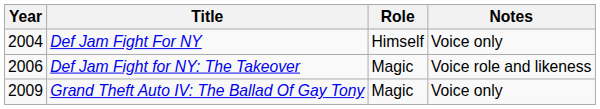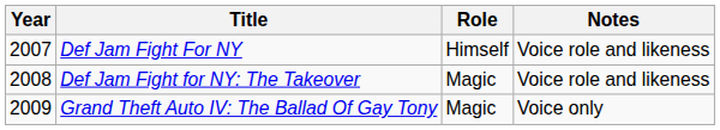 <table class="wikitable sortable">
 <tr>
 <th>Year</th>
 <th>Title</th>
 <th>Role</th>
 <th>Notes</th>
 </tr>
 <tr>
-<td>2004</td>
+<td>2007</td>
 <td><em><a href='#'>Def Jam Fight For NY</a></em></td>
 <td>Himself</td>
-<td>Voice only</td>
+<td>Voice role and likeness</td>
 </tr>
 <tr>
-<td>2006</td>
+<td>2008</td>
 <td><em><a href='#'>Def Jam Fight for NY: The Takeover</a></em></td>
 <td>Magic</td>
 <td>Voice role and likeness</td>
 </tr>
 <tr>
 <td>2009</td>
 <td><em><a href='#'>Grand Theft Auto IV: The Ballad Of Gay Tony</a></em></td>
 <td>Magic</td>
 <td>Voice only</td>
 </tr>
 </table>
